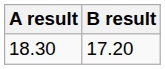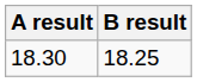 <table class="wikitable" border="1" align="upright">
 <tr>
 <th>A result</th>
 <th>B result</th>
 </tr>
 <tr>
 <td>18.30</td>
-<td>17.20</td>
+<td>18.25</td>
 </tr>
 </table>
